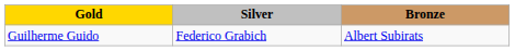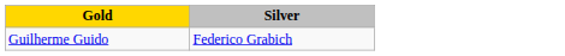 <table class="wikitable" style="text-align:left">
 <tr align="center">
 <td width=200 bgcolor=gold><strong>Gold</strong></td>
 <td width=200 bgcolor=silver><strong>Silver</strong></td>
-<td width=200 bgcolor=CC9966><strong>Bronze</strong></td>
 </tr>
 <tr>
 <td><a href='#'>Guilherme Guido</a><br><em></em></td>
 <td><a href='#'>Federico Grabich</a><br><em></em></td>
-<td><a href='#'>Albert Subirats</a><br><em></em></td>
 </tr>
 </table>
